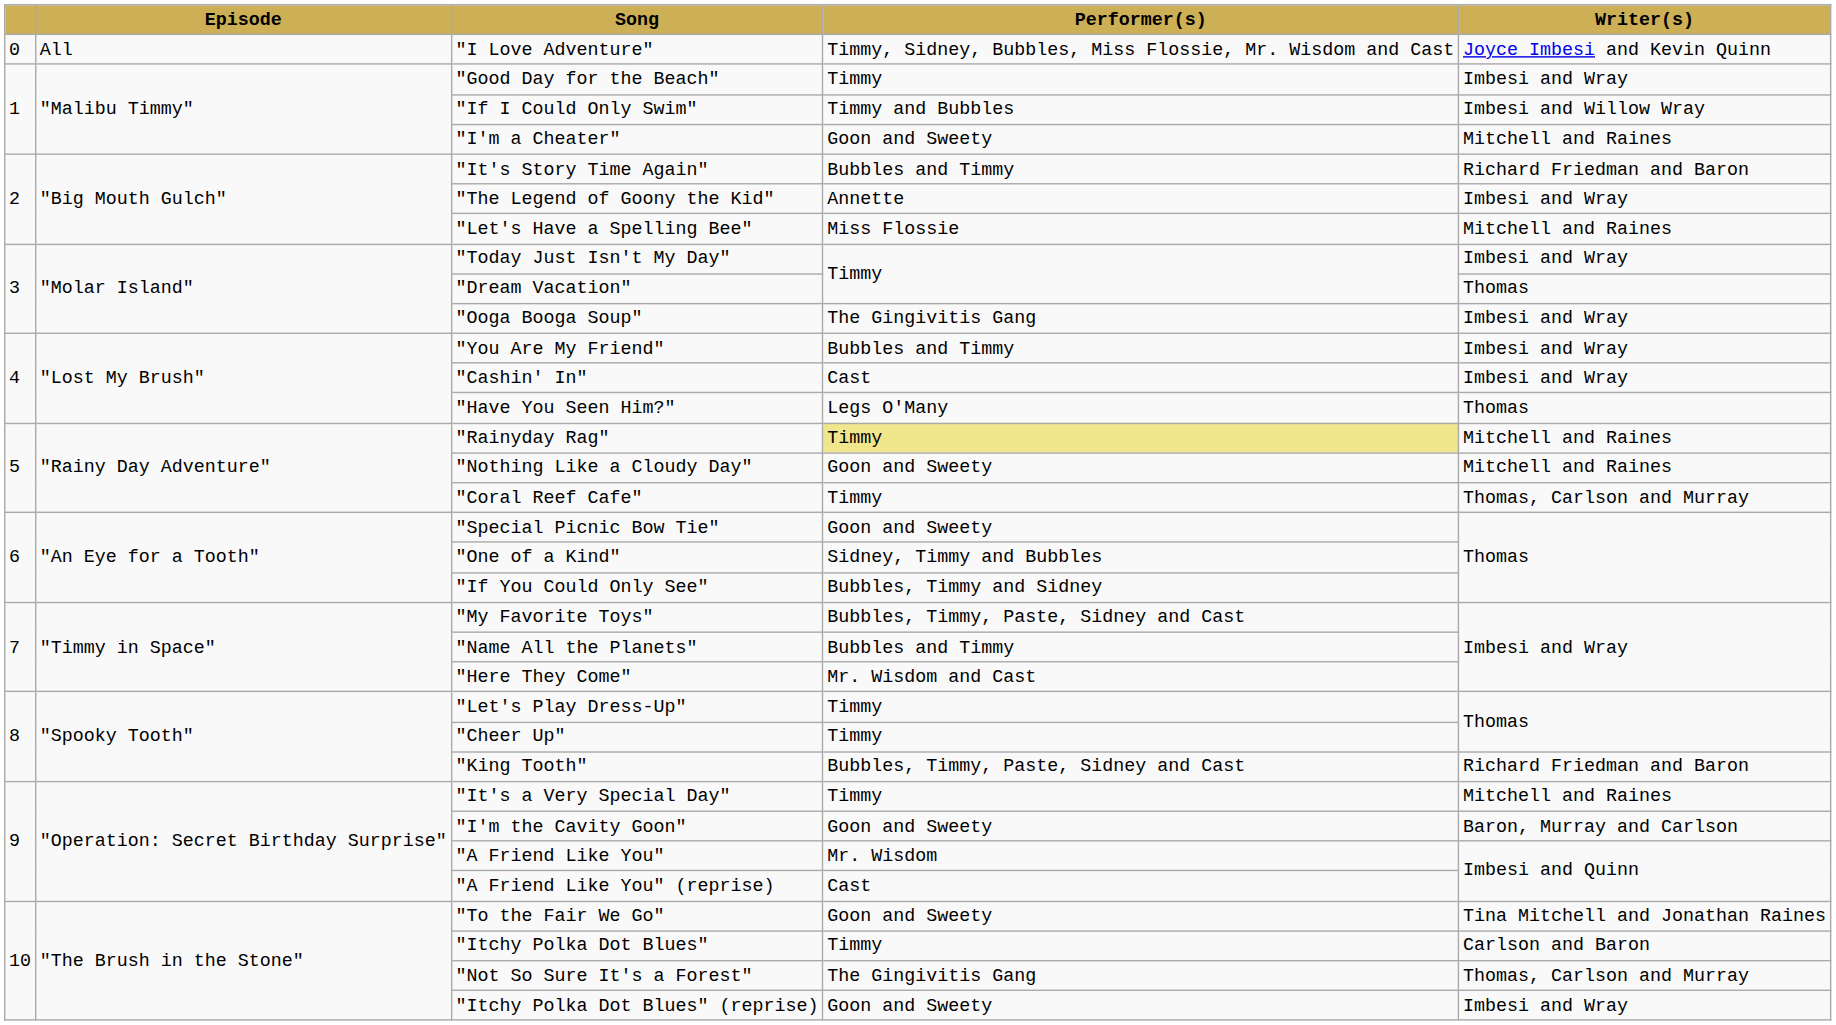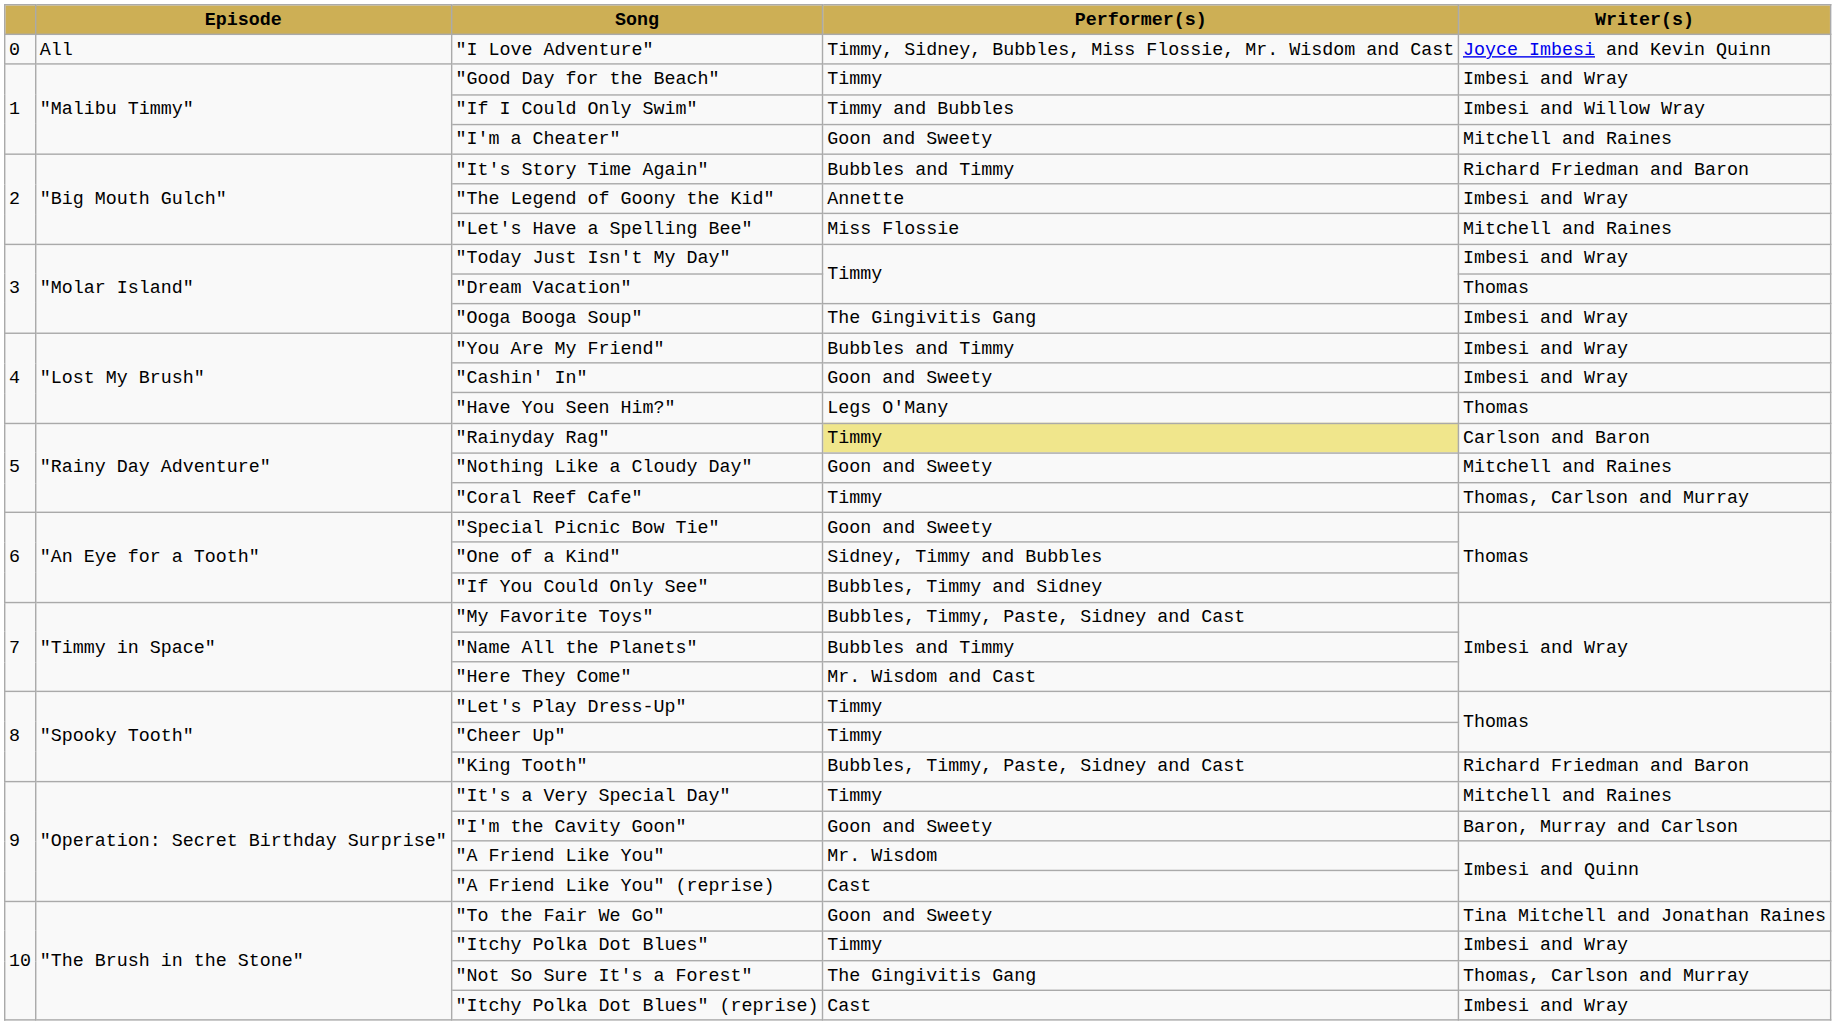 <table class="wikitable plainrowheaders">
 <tr style="color:white;">
 <th style="background:#cdaf55; color:#000;"></th>
 <th style="background:#cdaf55; color:#000;">Episode</th>
 <th style="background:#cdaf55; color:#000;">Song</th>
 <th style="background:#cdaf55; color:#000;">Performer(s)</th>
 <th style="background:#cdaf55; color:#000;">Writer(s)</th>
 </tr>
 <tr>
 <td>0</td>
 <td>All</td>
 <td>"I Love Adventure"</td>
 <td>Timmy, Sidney, Bubbles, Miss Flossie, Mr. Wisdom and Cast</td>
 <td><a href='#'>Joyce Imbesi</a> and Kevin Quinn</td>
 </tr>
 <tr>
 <td rowspan="3">1</td>
 <td rowspan="3">"Malibu Timmy"</td>
 <td>"Good Day for the Beach"</td>
 <td>Timmy</td>
 <td>Imbesi and Wray</td>
 </tr>
 <tr>
 <td>"If I Could Only Swim"</td>
 <td>Timmy and Bubbles</td>
 <td>Imbesi and Willow Wray</td>
 </tr>
 <tr>
 <td>"I'm a Cheater"</td>
 <td>Goon and Sweety</td>
 <td>Mitchell and Raines</td>
 </tr>
 <tr>
 <td rowspan="3">2</td>
 <td rowspan="3">"Big Mouth Gulch"</td>
 <td>"It's Story Time Again"</td>
 <td>Bubbles and Timmy</td>
 <td>Richard Friedman and Baron</td>
 </tr>
 <tr>
 <td>"The Legend of Goony the Kid"</td>
 <td>Annette</td>
 <td>Imbesi and Wray</td>
 </tr>
 <tr>
 <td>"Let's Have a Spelling Bee"</td>
 <td>Miss Flossie</td>
 <td>Mitchell and Raines</td>
 </tr>
 <tr>
 <td rowspan="3">3</td>
 <td rowspan="3">"Molar Island"</td>
 <td>"Today Just Isn't My Day"</td>
 <td rowspan="2">Timmy</td>
 <td>Imbesi and Wray</td>
 </tr>
 <tr>
 <td>"Dream Vacation"</td>
 <td>Thomas</td>
 </tr>
 <tr>
 <td>"Ooga Booga Soup"</td>
 <td>The Gingivitis Gang</td>
 <td>Imbesi and Wray</td>
 </tr>
 <tr>
 <td rowspan="3">4</td>
 <td rowspan="3">"Lost My Brush"</td>
 <td>"You Are My Friend"</td>
 <td>Bubbles and Timmy</td>
 <td>Imbesi and Wray</td>
 </tr>
 <tr>
 <td>"Cashin' In"</td>
-<td>Cast</td>
+<td>Goon and Sweety</td>
 <td>Imbesi and Wray</td>
 </tr>
 <tr>
 <td>"Have You Seen Him?"</td>
 <td>Legs O'Many</td>
 <td>Thomas</td>
 </tr>
 <tr>
 <td rowspan="3">5</td>
 <td rowspan="3">"Rainy Day Adventure"</td>
 <td>"Rainyday Rag"</td>
 <td style="background: khaki;">Timmy</td>
-<td>Mitchell and Raines</td>
+<td>Carlson and Baron</td>
 </tr>
 <tr>
 <td>"Nothing Like a Cloudy Day"</td>
 <td>Goon and Sweety</td>
 <td>Mitchell and Raines</td>
 </tr>
 <tr>
 <td>"Coral Reef Cafe"</td>
 <td>Timmy</td>
 <td>Thomas, Carlson and Murray</td>
 </tr>
 <tr>
 <td rowspan="3">6</td>
 <td rowspan="3">"An Eye for a Tooth"</td>
 <td>"Special Picnic Bow Tie"</td>
 <td>Goon and Sweety</td>
 <td rowspan="3">Thomas</td>
 </tr>
 <tr>
 <td>"One of a Kind"</td>
 <td>Sidney, Timmy and Bubbles</td>
 </tr>
 <tr>
 <td>"If You Could Only See"</td>
 <td>Bubbles, Timmy and Sidney</td>
 </tr>
 <tr>
 <td rowspan="3">7</td>
 <td rowspan="3">"Timmy in Space"</td>
 <td>"My Favorite Toys"</td>
 <td>Bubbles, Timmy, Paste, Sidney and Cast</td>
 <td rowspan="3">Imbesi and Wray</td>
 </tr>
 <tr>
 <td>"Name All the Planets"</td>
 <td>Bubbles and Timmy</td>
 </tr>
 <tr>
 <td>"Here They Come"</td>
 <td>Mr. Wisdom and Cast</td>
 </tr>
 <tr>
 <td rowspan="3">8</td>
 <td rowspan="3">"Spooky Tooth"</td>
 <td>"Let's Play Dress-Up"</td>
 <td>Timmy</td>
 <td rowspan="2">Thomas</td>
 </tr>
 <tr>
 <td>"Cheer Up"</td>
 <td>Timmy</td>
 </tr>
 <tr>
 <td>"King Tooth"</td>
 <td>Bubbles, Timmy, Paste, Sidney and Cast</td>
 <td>Richard Friedman and Baron</td>
 </tr>
 <tr>
 <td rowspan="4">9</td>
 <td rowspan="4">"Operation: Secret Birthday Surprise"</td>
 <td>"It's a Very Special Day"</td>
 <td>Timmy</td>
 <td>Mitchell and Raines</td>
 </tr>
 <tr>
 <td>"I'm the Cavity Goon"</td>
 <td>Goon and Sweety</td>
 <td>Baron, Murray and Carlson</td>
 </tr>
 <tr>
 <td>"A Friend Like You"</td>
 <td>Mr. Wisdom</td>
 <td rowspan="2">Imbesi and Quinn</td>
 </tr>
 <tr>
 <td>"A Friend Like You" (reprise)</td>
 <td>Cast</td>
 </tr>
 <tr>
 <td rowspan="4">10</td>
 <td rowspan="4">"The Brush in the Stone"</td>
 <td>"To the Fair We Go"</td>
 <td>Goon and Sweety</td>
 <td>Tina Mitchell and Jonathan Raines</td>
 </tr>
 <tr>
 <td>"Itchy Polka Dot Blues"</td>
 <td>Timmy</td>
-<td>Carlson and Baron</td>
+<td>Imbesi and Wray</td>
 </tr>
 <tr>
 <td>"Not So Sure It's a Forest"</td>
 <td>The Gingivitis Gang</td>
 <td>Thomas, Carlson and Murray</td>
 </tr>
 <tr>
 <td>"Itchy Polka Dot Blues" (reprise)</td>
-<td>Goon and Sweety</td>
+<td>Cast</td>
 <td>Imbesi and Wray</td>
 </tr>
 </table>
